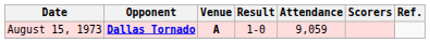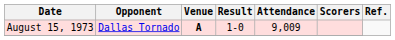 <table class="wikitable" style="font-size:95%; text-align:center">
 <tr>
 <th>Date</th>
 <th>Opponent</th>
 <th>Venue</th>
 <th>Result</th>
 <th>Attendance</th>
 <th>Scorers</th>
 <th>Ref.</th>
 </tr>
 <tr bgcolor="#ffdddd">
 <td>August 15, 1973</td>
-<td><strong><a href='#'>Dallas Tornado</a></strong></td>
+<td><a href='#'>Dallas Tornado</a></td>
 <td><strong>A</strong></td>
 <td>1-0</td>
-<td>9,059</td>
+<td>9,009</td>
 <td><small></small></td>
 </tr>
 <tr>
 </tr>
 </table>
